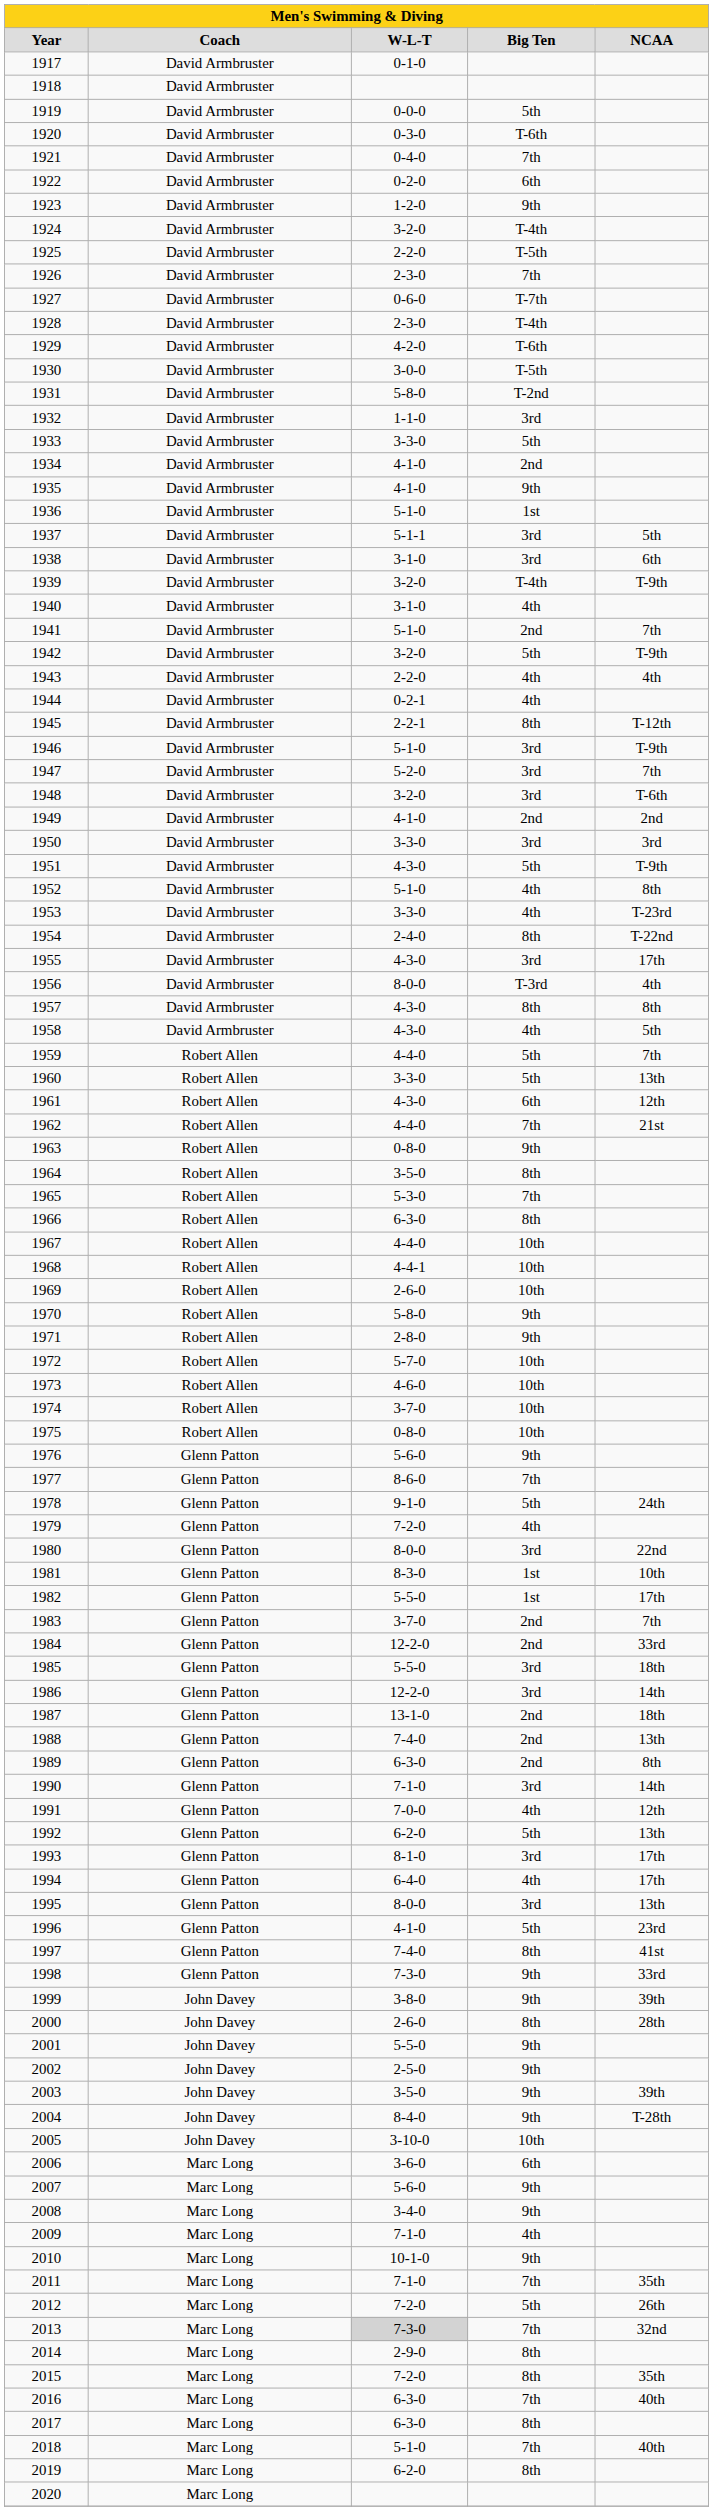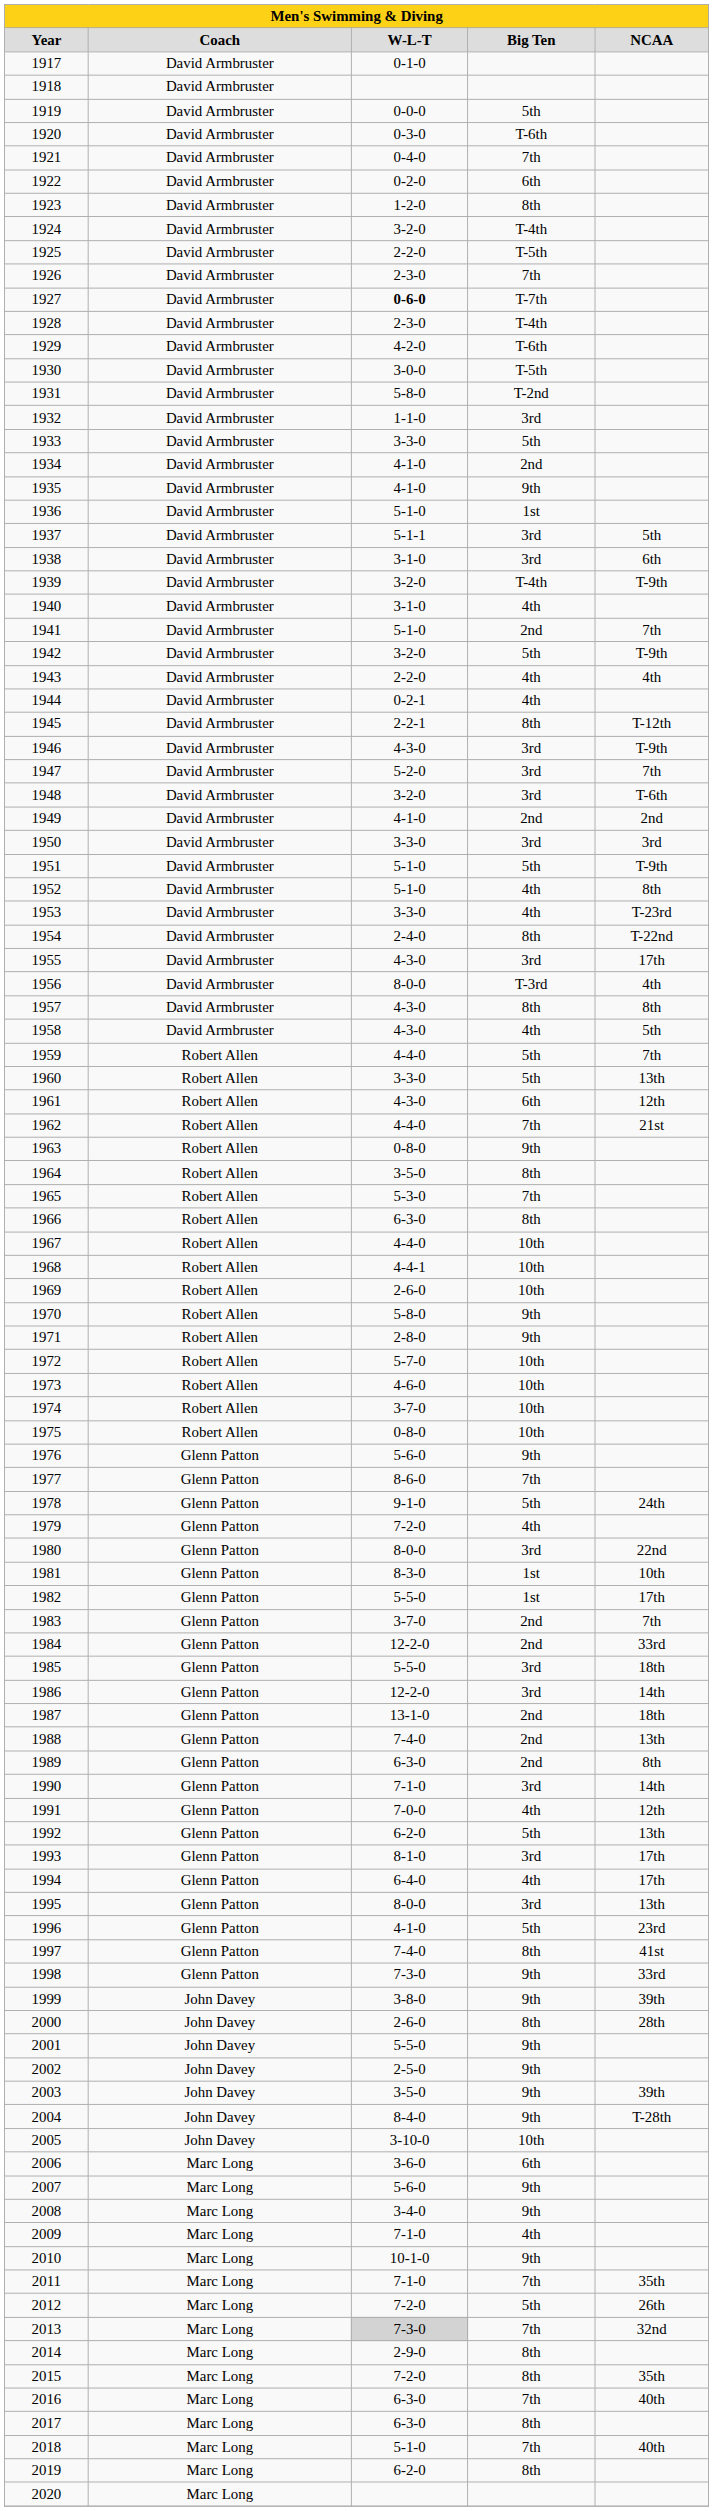 <table class="wikitable" width=60%>
 <tr>
 <td colspan=5 align=center bgcolor="FCD116"><strong>Men's Swimming & Diving</strong></td>
 </tr>
 <tr>
 <td align=center bgcolor="#dddddd"><strong>Year</strong></td>
 <td align=center bgcolor="#dddddd"><strong>Coach</strong></td>
 <td align=center bgcolor="#dddddd"><strong>W-L-T</strong></td>
 <td align=center bgcolor="#dddddd"><strong>Big Ten</strong></td>
 <td align=center bgcolor="#dddddd"><strong>NCAA</strong></td>
 </tr>
 <tr>
 <td align=center>1917</td>
 <td align=center>David Armbruster</td>
 <td align=center>0-1-0</td>
 <td align=center></td>
 <td align=center></td>
 </tr>
 <tr>
 <td align=center>1918</td>
 <td align=center>David Armbruster</td>
 <td align=center></td>
 <td align=center></td>
 <td align=center></td>
 </tr>
 <tr>
 <td align=center>1919</td>
 <td align=center>David Armbruster</td>
 <td align=center>0-0-0</td>
 <td align=center>5th</td>
 <td align=center></td>
 </tr>
 <tr>
 <td align=center>1920</td>
 <td align=center>David Armbruster</td>
 <td align=center>0-3-0</td>
 <td align=center>T-6th</td>
 <td align=center></td>
 </tr>
 <tr>
 <td align=center>1921</td>
 <td align=center>David Armbruster</td>
 <td align=center>0-4-0</td>
 <td align=center>7th</td>
 <td align=center></td>
 </tr>
 <tr>
 <td align=center>1922</td>
 <td align=center>David Armbruster</td>
 <td align=center>0-2-0</td>
 <td align=center>6th</td>
 <td align=center></td>
 </tr>
 <tr>
 <td align=center>1923</td>
 <td align=center>David Armbruster</td>
 <td align=center>1-2-0</td>
-<td align=center>9th</td>
+<td align=center>8th</td>
 <td align=center></td>
 </tr>
 <tr>
 <td align=center>1924</td>
 <td align=center>David Armbruster</td>
 <td align=center>3-2-0</td>
 <td align=center>T-4th</td>
 <td align=center></td>
 </tr>
 <tr>
 <td align=center>1925</td>
 <td align=center>David Armbruster</td>
 <td align=center>2-2-0</td>
 <td align=center>T-5th</td>
 <td align=center></td>
 </tr>
 <tr>
 <td align=center>1926</td>
 <td align=center>David Armbruster</td>
 <td align=center>2-3-0</td>
 <td align=center>7th</td>
 <td align=center></td>
 </tr>
 <tr>
 <td align=center>1927</td>
 <td align=center>David Armbruster</td>
-<td align=center>0-6-0</td>
+<td align=center><strong>0-6-0</strong></td>
 <td align=center>T-7th</td>
 <td align=center></td>
 </tr>
 <tr>
 <td align=center>1928</td>
 <td align=center>David Armbruster</td>
 <td align=center>2-3-0</td>
 <td align=center>T-4th</td>
 <td align=center></td>
 </tr>
 <tr>
 <td align=center>1929</td>
 <td align=center>David Armbruster</td>
 <td align=center>4-2-0</td>
 <td align=center>T-6th</td>
 <td align=center></td>
 </tr>
 <tr>
 <td align=center>1930</td>
 <td align=center>David Armbruster</td>
 <td align=center>3-0-0</td>
 <td align=center>T-5th</td>
 <td align=center></td>
 </tr>
 <tr>
 <td align=center>1931</td>
 <td align=center>David Armbruster</td>
 <td align=center>5-8-0</td>
 <td align=center>T-2nd</td>
 <td align=center></td>
 </tr>
 <tr>
 <td align=center>1932</td>
 <td align=center>David Armbruster</td>
 <td align=center>1-1-0</td>
 <td align=center>3rd</td>
 <td align=center></td>
 </tr>
 <tr>
 <td align=center>1933</td>
 <td align=center>David Armbruster</td>
 <td align=center>3-3-0</td>
 <td align=center>5th</td>
 <td align=center></td>
 </tr>
 <tr>
 <td align=center>1934</td>
 <td align=center>David Armbruster</td>
 <td align=center>4-1-0</td>
 <td align=center>2nd</td>
 <td align=center></td>
 </tr>
 <tr>
 <td align=center>1935</td>
 <td align=center>David Armbruster</td>
 <td align=center>4-1-0</td>
 <td align=center>9th</td>
 <td align=center></td>
 </tr>
 <tr>
 <td align=center>1936</td>
 <td align=center>David Armbruster</td>
 <td align=center>5-1-0</td>
 <td align=center>1st</td>
 <td align=center></td>
 </tr>
 <tr>
 <td align=center>1937</td>
 <td align=center>David Armbruster</td>
 <td align=center>5-1-1</td>
 <td align=center>3rd</td>
 <td align=center>5th</td>
 </tr>
 <tr>
 <td align=center>1938</td>
 <td align=center>David Armbruster</td>
 <td align=center>3-1-0</td>
 <td align=center>3rd</td>
 <td align=center>6th</td>
 </tr>
 <tr>
 <td align=center>1939</td>
 <td align=center>David Armbruster</td>
 <td align=center>3-2-0</td>
 <td align=center>T-4th</td>
 <td align=center>T-9th</td>
 </tr>
 <tr>
 <td align=center>1940</td>
 <td align=center>David Armbruster</td>
 <td align=center>3-1-0</td>
 <td align=center>4th</td>
 <td align=center></td>
 </tr>
 <tr>
 <td align=center>1941</td>
 <td align=center>David Armbruster</td>
 <td align=center>5-1-0</td>
 <td align=center>2nd</td>
 <td align=center>7th</td>
 </tr>
 <tr>
 <td align=center>1942</td>
 <td align=center>David Armbruster</td>
 <td align=center>3-2-0</td>
 <td align=center>5th</td>
 <td align=center>T-9th</td>
 </tr>
 <tr>
 <td align=center>1943</td>
 <td align=center>David Armbruster</td>
 <td align=center>2-2-0</td>
 <td align=center>4th</td>
 <td align=center>4th</td>
 </tr>
 <tr>
 <td align=center>1944</td>
 <td align=center>David Armbruster</td>
 <td align=center>0-2-1</td>
 <td align=center>4th</td>
 <td align=center></td>
 </tr>
 <tr>
 <td align=center>1945</td>
 <td align=center>David Armbruster</td>
 <td align=center>2-2-1</td>
 <td align=center>8th</td>
 <td align=center>T-12th</td>
 </tr>
 <tr>
 <td align=center>1946</td>
 <td align=center>David Armbruster</td>
-<td align=center>5-1-0</td>
+<td align=center>4-3-0</td>
 <td align=center>3rd</td>
 <td align=center>T-9th</td>
 </tr>
 <tr>
 <td align=center>1947</td>
 <td align=center>David Armbruster</td>
 <td align=center>5-2-0</td>
 <td align=center>3rd</td>
 <td align=center>7th</td>
 </tr>
 <tr>
 <td align=center>1948</td>
 <td align=center>David Armbruster</td>
 <td align=center>3-2-0</td>
 <td align=center>3rd</td>
 <td align=center>T-6th</td>
 </tr>
 <tr>
 <td align=center>1949</td>
 <td align=center>David Armbruster</td>
 <td align=center>4-1-0</td>
 <td align=center>2nd</td>
 <td align=center>2nd</td>
 </tr>
 <tr>
 <td align=center>1950</td>
 <td align=center>David Armbruster</td>
 <td align=center>3-3-0</td>
 <td align=center>3rd</td>
 <td align=center>3rd</td>
 </tr>
 <tr>
 <td align=center>1951</td>
 <td align=center>David Armbruster</td>
-<td align=center>4-3-0</td>
+<td align=center>5-1-0</td>
 <td align=center>5th</td>
 <td align=center>T-9th</td>
 </tr>
 <tr>
 <td align=center>1952</td>
 <td align=center>David Armbruster</td>
 <td align=center>5-1-0</td>
 <td align=center>4th</td>
 <td align=center>8th</td>
 </tr>
 <tr>
 <td align=center>1953</td>
 <td align=center>David Armbruster</td>
 <td align=center>3-3-0</td>
 <td align=center>4th</td>
 <td align=center>T-23rd</td>
 </tr>
 <tr>
 <td align=center>1954</td>
 <td align=center>David Armbruster</td>
 <td align=center>2-4-0</td>
 <td align=center>8th</td>
 <td align=center>T-22nd</td>
 </tr>
 <tr>
 <td align=center>1955</td>
 <td align=center>David Armbruster</td>
 <td align=center>4-3-0</td>
 <td align=center>3rd</td>
 <td align=center>17th</td>
 </tr>
 <tr>
 <td align=center>1956</td>
 <td align=center>David Armbruster</td>
 <td align=center>8-0-0</td>
 <td align=center>T-3rd</td>
 <td align=center>4th</td>
 </tr>
 <tr>
 <td align=center>1957</td>
 <td align=center>David Armbruster</td>
 <td align=center>4-3-0</td>
 <td align=center>8th</td>
 <td align=center>8th</td>
 </tr>
 <tr>
 <td align=center>1958</td>
 <td align=center>David Armbruster</td>
 <td align=center>4-3-0</td>
 <td align=center>4th</td>
 <td align=center>5th</td>
 </tr>
 <tr>
 <td align=center>1959</td>
 <td align=center>Robert Allen</td>
 <td align=center>4-4-0</td>
 <td align=center>5th</td>
 <td align=center>7th</td>
 </tr>
 <tr>
 <td align=center>1960</td>
 <td align=center>Robert Allen</td>
 <td align=center>3-3-0</td>
 <td align=center>5th</td>
 <td align=center>13th</td>
 </tr>
 <tr>
 <td align=center>1961</td>
 <td align=center>Robert Allen</td>
 <td align=center>4-3-0</td>
 <td align=center>6th</td>
 <td align=center>12th</td>
 </tr>
 <tr>
 <td align=center>1962</td>
 <td align=center>Robert Allen</td>
 <td align=center>4-4-0</td>
 <td align=center>7th</td>
 <td align=center>21st</td>
 </tr>
 <tr>
 <td align=center>1963</td>
 <td align=center>Robert Allen</td>
 <td align=center>0-8-0</td>
 <td align=center>9th</td>
 <td align=center></td>
 </tr>
 <tr>
 <td align=center>1964</td>
 <td align=center>Robert Allen</td>
 <td align=center>3-5-0</td>
 <td align=center>8th</td>
 <td align=center></td>
 </tr>
 <tr>
 <td align=center>1965</td>
 <td align=center>Robert Allen</td>
 <td align=center>5-3-0</td>
 <td align=center>7th</td>
 <td align=center></td>
 </tr>
 <tr>
 <td align=center>1966</td>
 <td align=center>Robert Allen</td>
 <td align=center>6-3-0</td>
 <td align=center>8th</td>
 <td align=center></td>
 </tr>
 <tr>
 <td align=center>1967</td>
 <td align=center>Robert Allen</td>
 <td align=center>4-4-0</td>
 <td align=center>10th</td>
 <td align=center></td>
 </tr>
 <tr>
 <td align=center>1968</td>
 <td align=center>Robert Allen</td>
 <td align=center>4-4-1</td>
 <td align=center>10th</td>
 <td align=center></td>
 </tr>
 <tr>
 <td align=center>1969</td>
 <td align=center>Robert Allen</td>
 <td align=center>2-6-0</td>
 <td align=center>10th</td>
 <td align=center></td>
 </tr>
 <tr>
 <td align=center>1970</td>
 <td align=center>Robert Allen</td>
 <td align=center>5-8-0</td>
 <td align=center>9th</td>
 <td align=center></td>
 </tr>
 <tr>
 <td align=center>1971</td>
 <td align=center>Robert Allen</td>
 <td align=center>2-8-0</td>
 <td align=center>9th</td>
 <td align=center></td>
 </tr>
 <tr>
 <td align=center>1972</td>
 <td align=center>Robert Allen</td>
 <td align=center>5-7-0</td>
 <td align=center>10th</td>
 <td align=center></td>
 </tr>
 <tr>
 <td align=center>1973</td>
 <td align=center>Robert Allen</td>
 <td align=center>4-6-0</td>
 <td align=center>10th</td>
 <td align=center></td>
 </tr>
 <tr>
 <td align=center>1974</td>
 <td align=center>Robert Allen</td>
 <td align=center>3-7-0</td>
 <td align=center>10th</td>
 <td align=center></td>
 </tr>
 <tr>
 <td align=center>1975</td>
 <td align=center>Robert Allen</td>
 <td align=center>0-8-0</td>
 <td align=center>10th</td>
 <td align=center></td>
 </tr>
 <tr>
 <td align=center>1976</td>
 <td align=center>Glenn Patton</td>
 <td align=center>5-6-0</td>
 <td align=center>9th</td>
 <td align=center></td>
 </tr>
 <tr>
 <td align=center>1977</td>
 <td align=center>Glenn Patton</td>
 <td align=center>8-6-0</td>
 <td align=center>7th</td>
 <td align=center></td>
 </tr>
 <tr>
 <td align=center>1978</td>
 <td align=center>Glenn Patton</td>
 <td align=center>9-1-0</td>
 <td align=center>5th</td>
 <td align=center>24th</td>
 </tr>
 <tr>
 <td align=center>1979</td>
 <td align=center>Glenn Patton</td>
 <td align=center>7-2-0</td>
 <td align=center>4th</td>
 <td align=center></td>
 </tr>
 <tr>
 <td align=center>1980</td>
 <td align=center>Glenn Patton</td>
 <td align=center>8-0-0</td>
 <td align=center>3rd</td>
 <td align=center>22nd</td>
 </tr>
 <tr>
 <td align=center>1981</td>
 <td align=center>Glenn Patton</td>
 <td align=center>8-3-0</td>
 <td align=center>1st</td>
 <td align=center>10th</td>
 </tr>
 <tr>
 <td align=center>1982</td>
 <td align=center>Glenn Patton</td>
 <td align=center>5-5-0</td>
 <td align=center>1st</td>
 <td align=center>17th</td>
 </tr>
 <tr>
 <td align=center>1983</td>
 <td align=center>Glenn Patton</td>
 <td align=center>3-7-0</td>
 <td align=center>2nd</td>
 <td align=center>7th</td>
 </tr>
 <tr>
 <td align=center>1984</td>
 <td align=center>Glenn Patton</td>
 <td align=center>12-2-0</td>
 <td align=center>2nd</td>
 <td align=center>33rd</td>
 </tr>
 <tr>
 <td align=center>1985</td>
 <td align=center>Glenn Patton</td>
 <td align=center>5-5-0</td>
 <td align=center>3rd</td>
 <td align=center>18th</td>
 </tr>
 <tr>
 <td align=center>1986</td>
 <td align=center>Glenn Patton</td>
 <td align=center>12-2-0</td>
 <td align=center>3rd</td>
 <td align=center>14th</td>
 </tr>
 <tr>
 <td align=center>1987</td>
 <td align=center>Glenn Patton</td>
 <td align=center>13-1-0</td>
 <td align=center>2nd</td>
 <td align=center>18th</td>
 </tr>
 <tr>
 <td align=center>1988</td>
 <td align=center>Glenn Patton</td>
 <td align=center>7-4-0</td>
 <td align=center>2nd</td>
 <td align=center>13th</td>
 </tr>
 <tr>
 <td align=center>1989</td>
 <td align=center>Glenn Patton</td>
 <td align=center>6-3-0</td>
 <td align=center>2nd</td>
 <td align=center>8th</td>
 </tr>
 <tr>
 <td align=center>1990</td>
 <td align=center>Glenn Patton</td>
 <td align=center>7-1-0</td>
 <td align=center>3rd</td>
 <td align=center>14th</td>
 </tr>
 <tr>
 <td align=center>1991</td>
 <td align=center>Glenn Patton</td>
 <td align=center>7-0-0</td>
 <td align=center>4th</td>
 <td align=center>12th</td>
 </tr>
 <tr>
 <td align=center>1992</td>
 <td align=center>Glenn Patton</td>
 <td align=center>6-2-0</td>
 <td align=center>5th</td>
 <td align=center>13th</td>
 </tr>
 <tr>
 <td align=center>1993</td>
 <td align=center>Glenn Patton</td>
 <td align=center>8-1-0</td>
 <td align=center>3rd</td>
 <td align=center>17th</td>
 </tr>
 <tr>
 <td align=center>1994</td>
 <td align=center>Glenn Patton</td>
 <td align=center>6-4-0</td>
 <td align=center>4th</td>
 <td align=center>17th</td>
 </tr>
 <tr>
 <td align=center>1995</td>
 <td align=center>Glenn Patton</td>
 <td align=center>8-0-0</td>
 <td align=center>3rd</td>
 <td align=center>13th</td>
 </tr>
 <tr>
 <td align=center>1996</td>
 <td align=center>Glenn Patton</td>
 <td align=center>4-1-0</td>
 <td align=center>5th</td>
 <td align=center>23rd</td>
 </tr>
 <tr>
 <td align=center>1997</td>
 <td align=center>Glenn Patton</td>
 <td align=center>7-4-0</td>
 <td align=center>8th</td>
 <td align=center>41st</td>
 </tr>
 <tr>
 <td align=center>1998</td>
 <td align=center>Glenn Patton</td>
 <td align=center>7-3-0</td>
 <td align=center>9th</td>
 <td align=center>33rd</td>
 </tr>
 <tr>
 <td align=center>1999</td>
 <td align=center>John Davey</td>
 <td align=center>3-8-0</td>
 <td align=center>9th</td>
 <td align=center>39th</td>
 </tr>
 <tr>
 <td align=center>2000</td>
 <td align=center>John Davey</td>
 <td align=center>2-6-0</td>
 <td align=center>8th</td>
 <td align=center>28th</td>
 </tr>
 <tr>
 <td align=center>2001</td>
 <td align=center>John Davey</td>
 <td align=center>5-5-0</td>
 <td align=center>9th</td>
 <td align=center></td>
 </tr>
 <tr>
 <td align=center>2002</td>
 <td align=center>John Davey</td>
 <td align=center>2-5-0</td>
 <td align=center>9th</td>
 <td align=center></td>
 </tr>
 <tr>
 <td align=center>2003</td>
 <td align=center>John Davey</td>
 <td align=center>3-5-0</td>
 <td align=center>9th</td>
 <td align=center>39th</td>
 </tr>
 <tr>
 <td align=center>2004</td>
 <td align=center>John Davey</td>
 <td align=center>8-4-0</td>
 <td align=center>9th</td>
 <td align=center>T-28th</td>
 </tr>
 <tr>
 <td align=center>2005</td>
 <td align=center>John Davey</td>
 <td align=center>3-10-0</td>
 <td align=center>10th</td>
 <td align=center></td>
 </tr>
 <tr>
 <td align=center>2006</td>
 <td align=center>Marc Long</td>
 <td align=center>3-6-0</td>
 <td align=center>6th</td>
 <td align=center></td>
 </tr>
 <tr>
 <td align=center>2007</td>
 <td align=center>Marc Long</td>
 <td align=center>5-6-0</td>
 <td align=center>9th</td>
 <td align=center></td>
 </tr>
 <tr>
 <td align=center>2008</td>
 <td align=center>Marc Long</td>
 <td align=center>3-4-0</td>
 <td align=center>9th</td>
 <td align=center></td>
 </tr>
 <tr>
 <td align=center>2009</td>
 <td align=center>Marc Long</td>
 <td align=center>7-1-0</td>
 <td align=center>4th</td>
 <td align=center></td>
 </tr>
 <tr>
 <td align=center>2010</td>
 <td align=center>Marc Long</td>
 <td align=center>10-1-0</td>
 <td align=center>9th</td>
 <td align=center></td>
 </tr>
 <tr>
 <td align=center>2011</td>
 <td align=center>Marc Long</td>
 <td align=center>7-1-0</td>
 <td align=center>7th</td>
 <td align=center>35th</td>
 </tr>
 <tr>
 <td align=center>2012</td>
 <td align=center>Marc Long</td>
 <td align=center>7-2-0</td>
 <td align=center>5th</td>
 <td align=center>26th</td>
 </tr>
 <tr>
 <td align=center>2013</td>
 <td align=center>Marc Long</td>
 <td align=center style="background: lightgrey;">7-3-0</td>
 <td align=center>7th</td>
 <td align=center>32nd</td>
 </tr>
 <tr>
 <td align=center>2014</td>
 <td align=center>Marc Long</td>
 <td align=center>2-9-0</td>
 <td align=center>8th</td>
 <td align=center></td>
 </tr>
 <tr>
 <td align=center>2015</td>
 <td align=center>Marc Long</td>
 <td align=center>7-2-0</td>
 <td align=center>8th</td>
 <td align=center>35th</td>
 </tr>
 <tr>
 <td align=center>2016</td>
 <td align=center>Marc Long</td>
 <td align=center>6-3-0</td>
 <td align=center>7th</td>
 <td align=center>40th</td>
 </tr>
 <tr>
 <td align=center>2017</td>
 <td align=center>Marc Long</td>
 <td align=center>6-3-0</td>
 <td align=center>8th</td>
 <td align=center></td>
 </tr>
 <tr>
 <td align=center>2018</td>
 <td align=center>Marc Long</td>
 <td align=center>5-1-0</td>
 <td align=center>7th</td>
 <td align=center>40th</td>
 </tr>
 <tr>
 <td align=center>2019</td>
 <td align=center>Marc Long</td>
 <td align=center>6-2-0</td>
 <td align=center>8th</td>
 <td align=center></td>
 </tr>
 <tr>
 <td align=center>2020</td>
 <td align=center>Marc Long</td>
 <td align=center></td>
 <td align=center></td>
 <td align=center></td>
 </tr>
 <tr>
 </tr>
 </table>
